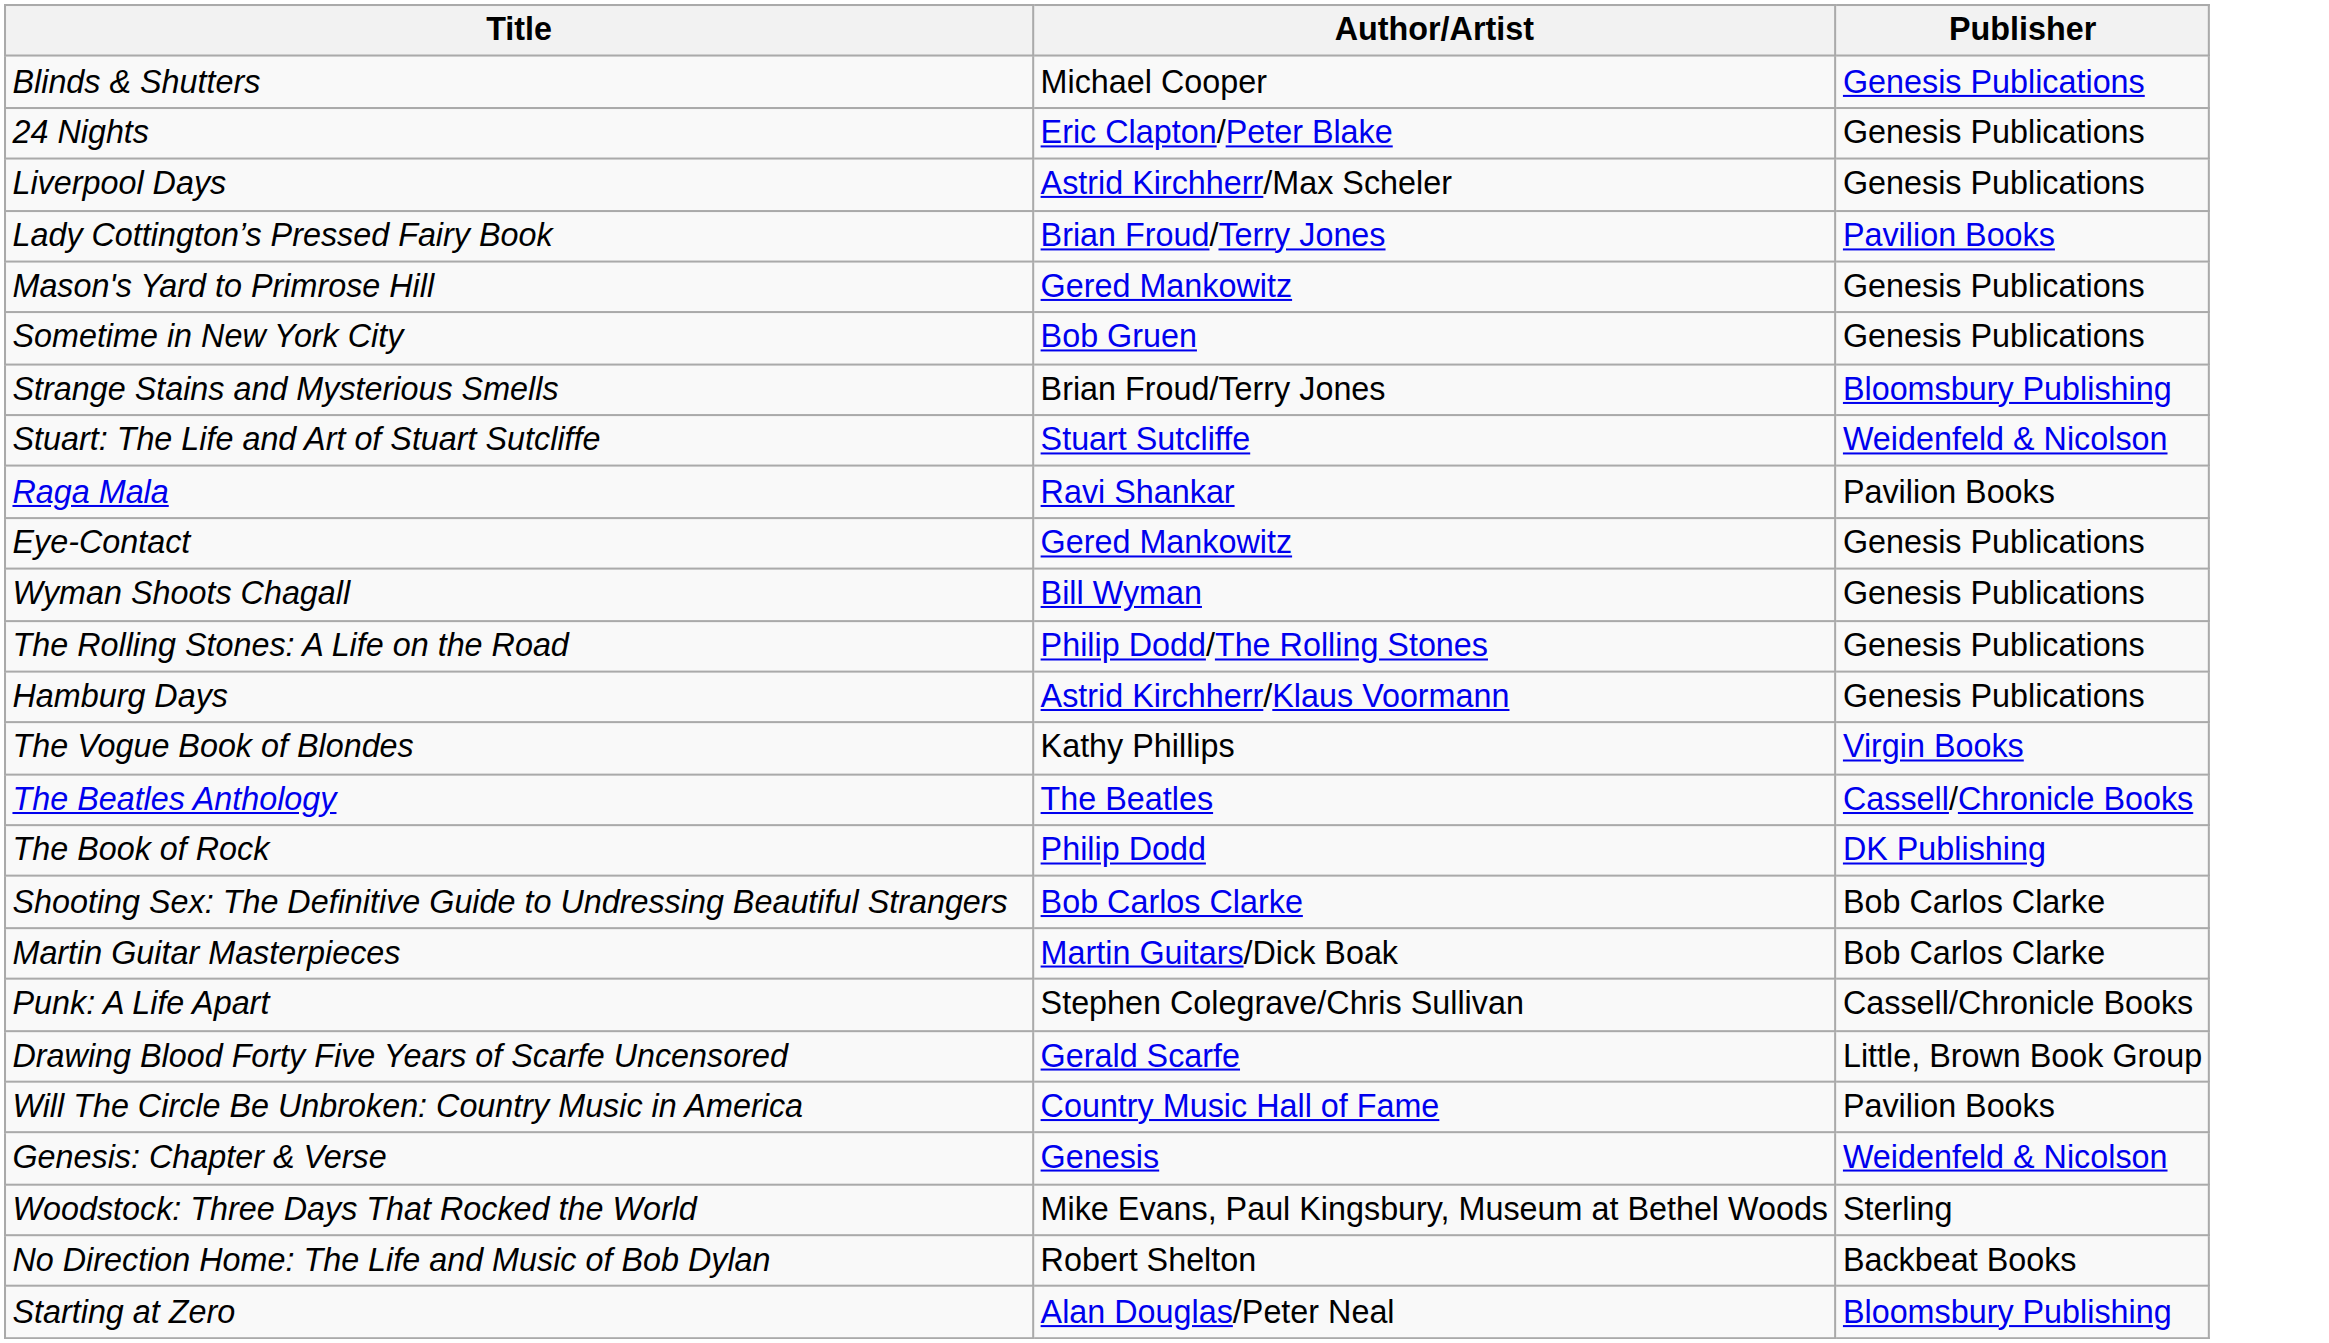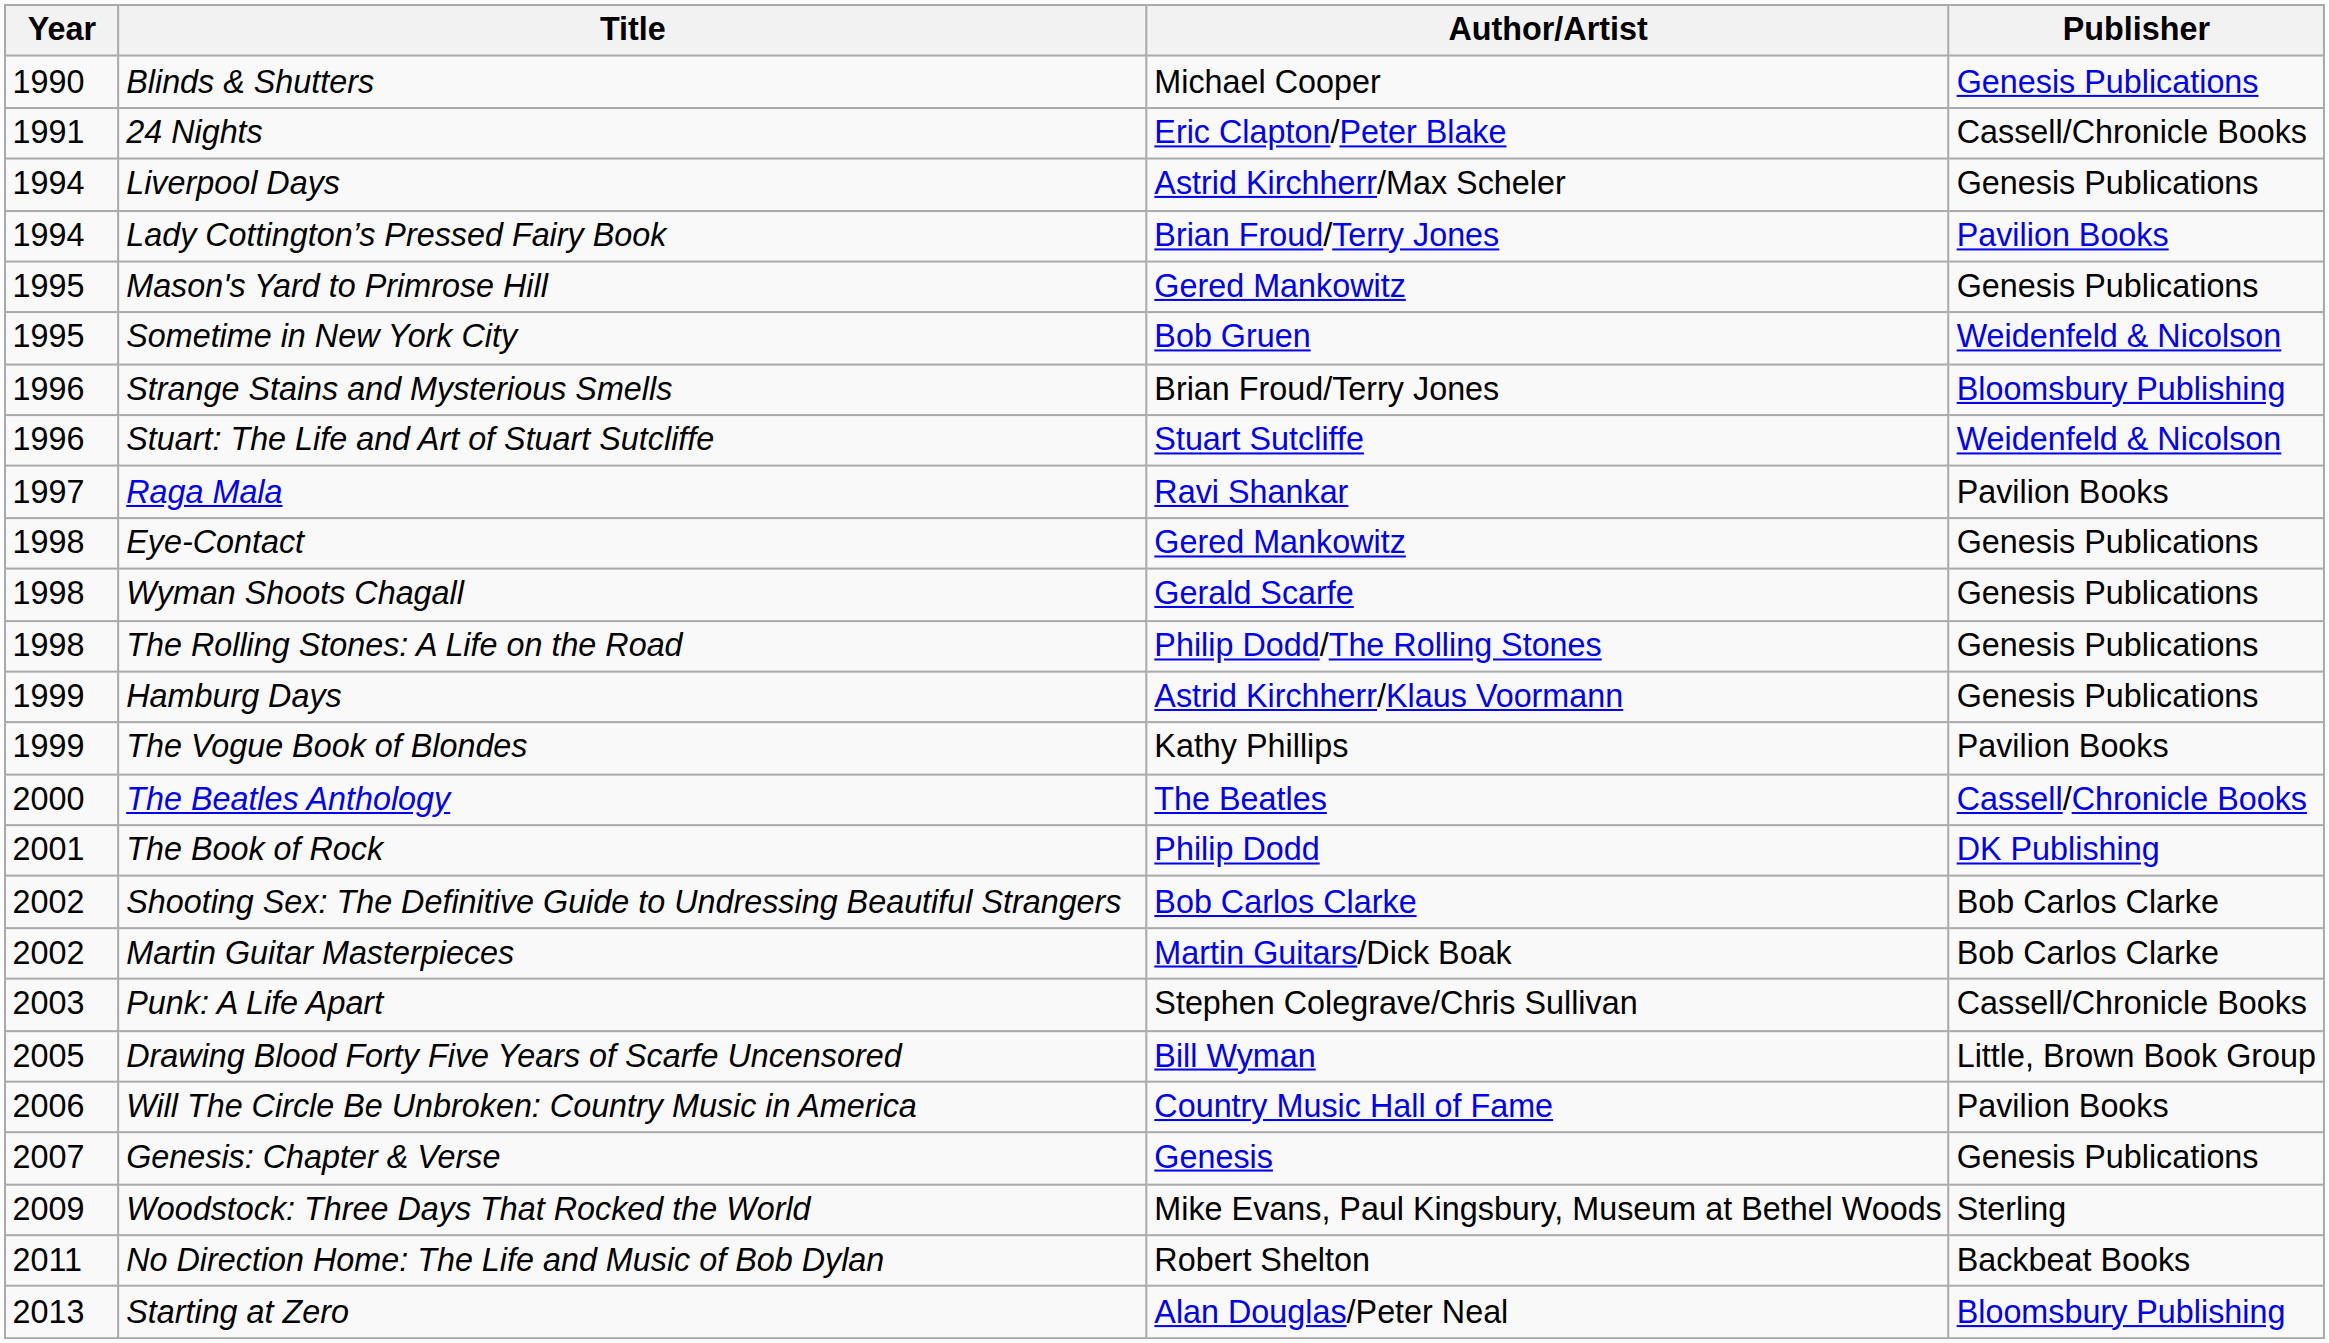 <table class="wikitable"|width=100%>
 <tr>
+<th>Year</th>
 <th>Title</th>
 <th>Author/Artist</th>
 <th>Publisher</th>
 </tr>
 <tr>
+<td>1990   </td>
 <td><em>Blinds & Shutters</em></td>
 <td>Michael Cooper</td>
 <td><a href='#'>Genesis Publications</a></td>
 </tr>
 <tr>
+<td>1991</td>
 <td><em>24 Nights</em></td>
 <td><a href='#'>Eric Clapton</a>/<a href='#'>Peter Blake</a></td>
-<td>Genesis Publications</td>
+<td>Cassell/Chronicle Books</td>
 </tr>
 <tr>
+<td>1994</td>
 <td><em>Liverpool Days</em></td>
 <td><a href='#'>Astrid Kirchherr</a>/Max Scheler</td>
 <td>Genesis Publications</td>
 </tr>
 <tr>
+<td>1994</td>
 <td><em>Lady Cottington’s Pressed Fairy Book</em></td>
 <td><a href='#'>Brian Froud</a>/<a href='#'>Terry Jones</a></td>
 <td><a href='#'>Pavilion Books</a></td>
 </tr>
 <tr>
+<td>1995</td>
 <td><em>Mason's Yard to Primrose Hill</em>  </td>
 <td><a href='#'>Gered Mankowitz</a></td>
 <td>Genesis Publications</td>
 </tr>
 <tr>
+<td>1995</td>
 <td><em>Sometime in New York City</em></td>
 <td><a href='#'>Bob Gruen</a></td>
-<td>Genesis Publications</td>
+<td><a href='#'>Weidenfeld & Nicolson</a></td>
 </tr>
 <tr>
+<td>1996</td>
 <td><em>Strange Stains and Mysterious Smells</em></td>
 <td>Brian Froud/Terry Jones</td>
 <td><a href='#'>Bloomsbury Publishing</a></td>
 </tr>
 <tr>
+<td>1996</td>
 <td><em>Stuart: The Life and Art of Stuart Sutcliffe</em></td>
 <td><a href='#'>Stuart Sutcliffe</a></td>
 <td><a href='#'>Weidenfeld & Nicolson</a></td>
 </tr>
 <tr>
+<td>1997</td>
 <td><a href='#'><em>Raga Mala</em></a></td>
 <td><a href='#'>Ravi Shankar</a></td>
 <td>Pavilion Books</td>
 </tr>
 <tr>
+<td>1998</td>
 <td><em>Eye-Contact</em></td>
 <td><a href='#'>Gered Mankowitz</a></td>
 <td>Genesis Publications</td>
 </tr>
 <tr>
+<td>1998</td>
 <td><em>Wyman Shoots Chagall</em></td>
-<td><a href='#'>Bill Wyman</a></td>
+<td><a href='#'>Gerald Scarfe</a></td>
 <td>Genesis Publications</td>
 </tr>
 <tr>
+<td>1998</td>
 <td><em>The Rolling Stones: A Life on the Road</em></td>
 <td><a href='#'>Philip Dodd</a>/<a href='#'>The Rolling Stones</a></td>
 <td>Genesis Publications</td>
 </tr>
 <tr>
+<td>1999</td>
 <td><em>Hamburg Days</em></td>
 <td><a href='#'>Astrid Kirchherr</a>/<a href='#'>Klaus Voormann</a></td>
 <td>Genesis Publications</td>
 </tr>
 <tr>
+<td>1999</td>
 <td><em>The Vogue Book of Blondes</em></td>
 <td>Kathy Phillips</td>
-<td><a href='#'>Virgin Books</a></td>
+<td>Pavilion Books</td>
 </tr>
 <tr>
+<td>2000</td>
 <td><a href='#'><em>The Beatles Anthology</em></a></td>
 <td><a href='#'>The Beatles</a></td>
 <td><a href='#'>Cassell</a>/<a href='#'>Chronicle Books</a></td>
 </tr>
 <tr>
+<td>2001</td>
 <td><em>The Book of Rock</em></td>
 <td><a href='#'>Philip Dodd</a></td>
 <td><a href='#'>DK Publishing</a></td>
 </tr>
 <tr>
+<td>2002</td>
 <td><em>Shooting Sex: The Definitive Guide to Undressing Beautiful Strangers</em>  </td>
 <td><a href='#'>Bob Carlos Clarke</a></td>
 <td>Bob Carlos Clarke</td>
 </tr>
 <tr>
+<td>2002</td>
 <td><em>Martin Guitar Masterpieces</em></td>
 <td><a href='#'>Martin Guitars</a>/Dick Boak</td>
 <td>Bob Carlos Clarke</td>
 </tr>
 <tr>
+<td>2003</td>
 <td><em>Punk: A Life Apart</em></td>
 <td>Stephen Colegrave/Chris Sullivan</td>
 <td>Cassell/Chronicle Books</td>
 </tr>
 <tr>
+<td>2005</td>
 <td><em>Drawing Blood Forty Five Years of Scarfe Uncensored</em></td>
-<td><a href='#'>Gerald Scarfe</a></td>
+<td><a href='#'>Bill Wyman</a></td>
 <td>Little, Brown Book Group</td>
 </tr>
 <tr>
+<td>2006</td>
 <td><em>Will The Circle Be Unbroken: Country Music in America</em>   </td>
 <td><a href='#'>Country Music Hall of Fame</a></td>
 <td>Pavilion Books</td>
 </tr>
 <tr>
+<td>2007</td>
 <td><em>Genesis: Chapter & Verse</em></td>
 <td><a href='#'>Genesis</a></td>
-<td><a href='#'>Weidenfeld & Nicolson</a></td>
+<td>Genesis Publications</td>
 </tr>
 <tr>
+<td>2009</td>
 <td><em>Woodstock: Three Days That Rocked the World</em></td>
 <td>Mike Evans, Paul Kingsbury, Museum at Bethel Woods</td>
 <td>Sterling</td>
 </tr>
 <tr>
+<td>2011</td>
 <td><em>No Direction Home: The Life and Music of Bob Dylan</em></td>
 <td>Robert Shelton</td>
 <td>Backbeat Books</td>
 </tr>
 <tr>
+<td>2013</td>
 <td><em>Starting at Zero</em></td>
 <td><a href='#'>Alan Douglas</a>/Peter Neal</td>
 <td><a href='#'>Bloomsbury Publishing</a></td>
 </tr>
 </table>
